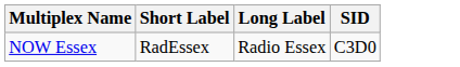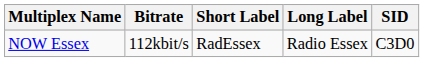 <table class="wikitable">
 <tr>
 <th>Multiplex Name</th>
+<th>Bitrate</th>
 <th>Short Label</th>
 <th>Long Label</th>
 <th>SID</th>
 </tr>
 <tr>
 <td><a href='#'>NOW Essex</a></td>
+<td>112kbit/s</td>
 <td>RadEssex</td>
 <td>Radio Essex</td>
 <td>C3D0</td>
 </tr>
 </table>
